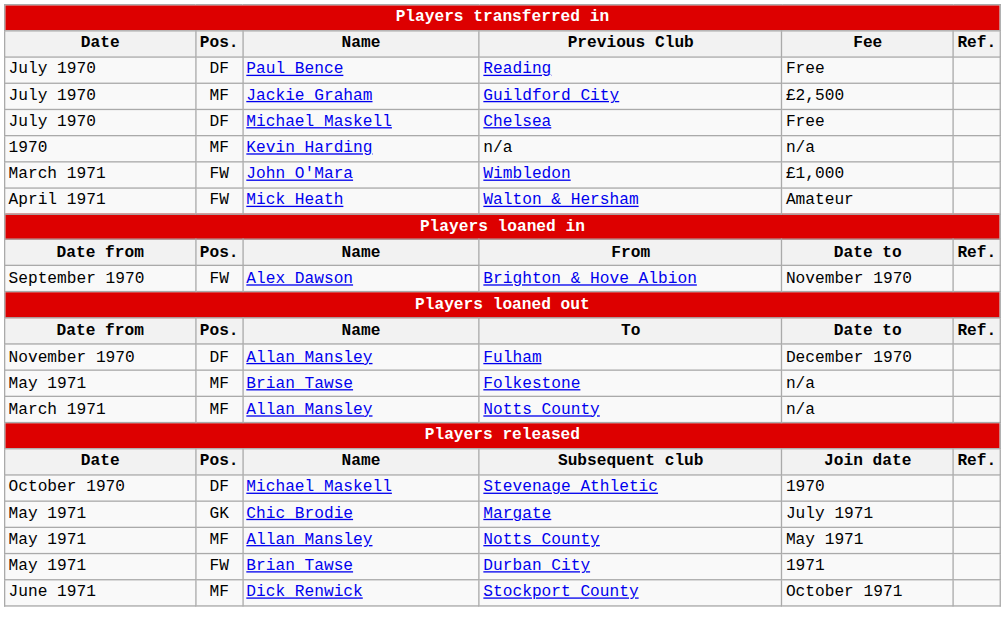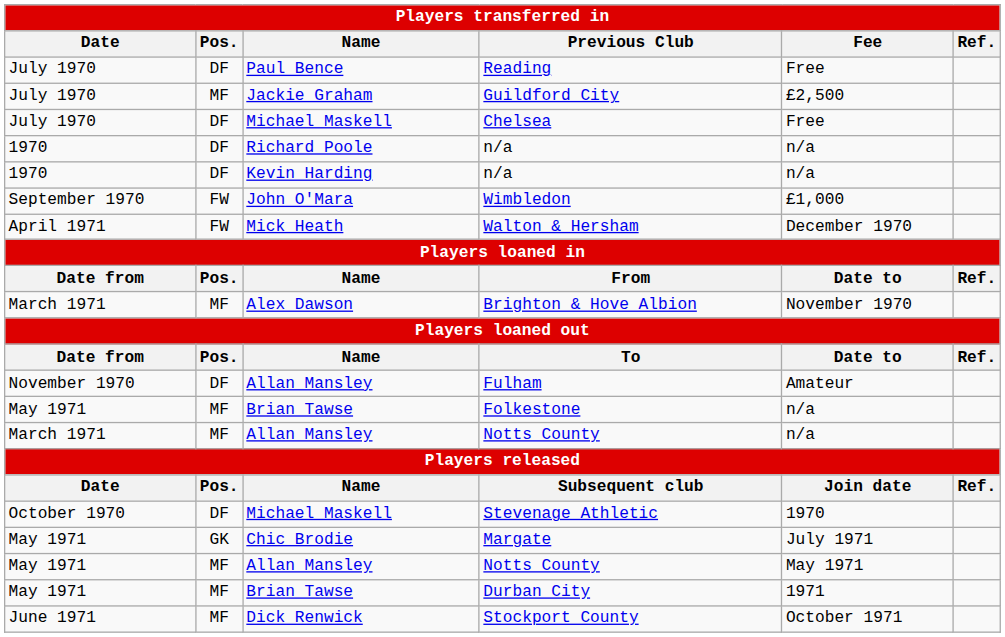 <table class="wikitable" style="font-size:95%;" cellpadding="1">
 <tr>
 <th colspan="6" style="background:#d00; color:white; text-align:center;">Players transferred in</th>
 </tr>
 <tr>
 <th style="width:140px;">Date</th>
 <th style="width:25px;">Pos.</th>
 <th style="width:175px;">Name</th>
 <th style="width:225px;">Previous Club</th>
 <th style="width:125px;">Fee</th>
 <th style="width:25px;">Ref.</th>
 </tr>
 <tr>
 <td>July 1970</td>
 <td style="text-align:center;">DF</td>
 <td> <a href='#'>Paul Bence</a></td>
 <td> <a href='#'>Reading</a></td>
 <td>Free</td>
 <td></td>
 </tr>
 <tr>
 <td>July 1970</td>
 <td style="text-align:center;">MF</td>
 <td> <a href='#'>Jackie Graham</a></td>
 <td> <a href='#'>Guildford City</a></td>
 <td>£2,500</td>
 <td></td>
 </tr>
 <tr>
 <td>July 1970</td>
 <td style="text-align:center;">DF</td>
 <td> <a href='#'>Michael Maskell</a></td>
 <td> <a href='#'>Chelsea</a></td>
 <td>Free</td>
 <td></td>
 </tr>
 <tr>
 <td>1970</td>
-<td style="text-align:center;">MF</td>
+<td style="text-align:center;">DF</td>
+<td> <a href='#'>Richard Poole</a></td>
+<td>n/a</td>
+<td>n/a</td>
+<td></td>
+</tr>
+<tr>
+<td>1970</td>
+<td style="text-align:center;">DF</td>
 <td> <a href='#'>Kevin Harding</a></td>
 <td>n/a</td>
 <td>n/a</td>
 <td></td>
 </tr>
 <tr>
-<td>March 1971</td>
+<td>September 1970</td>
 <td style="text-align:center;">FW</td>
 <td> <a href='#'>John O'Mara</a></td>
 <td> <a href='#'>Wimbledon</a></td>
 <td>£1,000</td>
 <td></td>
 </tr>
 <tr>
 <td>April 1971</td>
 <td style="text-align:center;">FW</td>
 <td> <a href='#'>Mick Heath</a></td>
 <td> <a href='#'>Walton & Hersham</a></td>
-<td>Amateur</td>
+<td>December 1970</td>
 <td></td>
 </tr>
 <tr>
 <th colspan="6" style="background:#d00; color:white; text-align:center;">Players loaned in</th>
 </tr>
 <tr>
 <th>Date from</th>
 <th>Pos.</th>
 <th>Name</th>
 <th>From</th>
 <th>Date to</th>
 <th>Ref.</th>
 </tr>
 <tr>
-<td>September 1970</td>
-<td style="text-align:center;">FW</td>
+<td>March 1971</td>
+<td style="text-align:center;">MF</td>
 <td> <a href='#'>Alex Dawson</a></td>
 <td> <a href='#'>Brighton & Hove Albion</a></td>
 <td>November 1970</td>
 <td></td>
 </tr>
 <tr>
 <th colspan="6" style="background:#d00; color:white; text-align:center;">Players loaned out</th>
 </tr>
 <tr>
 <th>Date from</th>
 <th>Pos.</th>
 <th>Name</th>
 <th>To</th>
 <th>Date to</th>
 <th>Ref.</th>
 </tr>
 <tr>
 <td>November 1970</td>
 <td style="text-align:center;">DF</td>
 <td> <a href='#'>Allan Mansley</a></td>
 <td> <a href='#'>Fulham</a></td>
-<td>December 1970</td>
+<td>Amateur</td>
 <td></td>
 </tr>
 <tr>
 <td>May 1971</td>
 <td style="text-align:center;">MF</td>
 <td> <a href='#'>Brian Tawse</a></td>
 <td> <a href='#'>Folkestone</a></td>
 <td>n/a</td>
 <td></td>
 </tr>
 <tr>
 <td>March 1971</td>
 <td style="text-align:center;">MF</td>
 <td> <a href='#'>Allan Mansley</a></td>
 <td> <a href='#'>Notts County</a></td>
 <td>n/a</td>
 <td></td>
 </tr>
 <tr>
 <th colspan="6" style="background:#d00; color:white; text-align:center;">Players released</th>
 </tr>
 <tr>
 <th>Date</th>
 <th>Pos.</th>
 <th>Name</th>
 <th>Subsequent club</th>
 <th>Join date</th>
 <th>Ref.</th>
 </tr>
 <tr>
 <td>October 1970</td>
 <td style="text-align:center;">DF</td>
 <td> <a href='#'>Michael Maskell</a></td>
 <td> <a href='#'>Stevenage Athletic</a></td>
 <td>1970</td>
 <td></td>
 </tr>
 <tr>
 <td>May 1971</td>
 <td style="text-align:center;">GK</td>
 <td> <a href='#'>Chic Brodie</a></td>
 <td> <a href='#'>Margate</a></td>
 <td>July 1971</td>
 <td></td>
 </tr>
 <tr>
 <td>May 1971</td>
 <td style="text-align:center;">MF</td>
 <td> <a href='#'>Allan Mansley</a></td>
 <td> <a href='#'>Notts County</a></td>
 <td>May 1971</td>
 <td></td>
 </tr>
 <tr>
 <td>May 1971</td>
-<td style="text-align:center;">FW</td>
+<td style="text-align:center;">MF</td>
 <td> <a href='#'>Brian Tawse</a></td>
 <td> <a href='#'>Durban City</a></td>
 <td>1971</td>
 <td></td>
 </tr>
 <tr>
 <td>June 1971</td>
 <td style="text-align:center;">MF</td>
 <td> <a href='#'>Dick Renwick</a></td>
 <td> <a href='#'>Stockport County</a></td>
 <td>October 1971</td>
 <td></td>
 </tr>
 </table>
